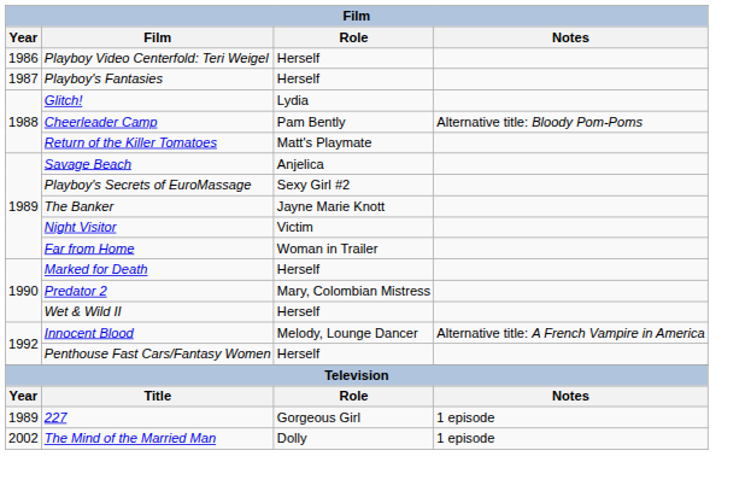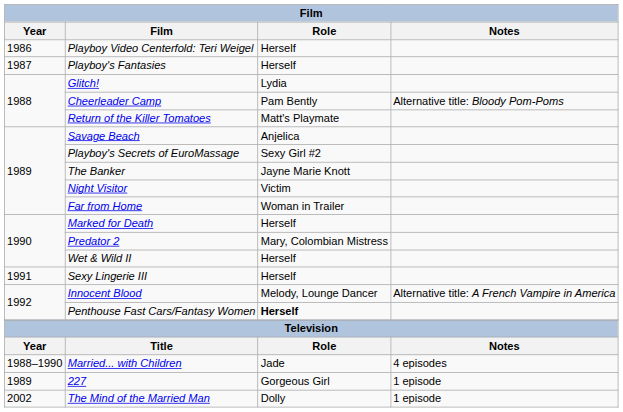 <table class="wikitable" style="font-size: 90%;">
 <tr>
 <th colspan="4" style="background: LightSteelBlue;">Film</th>
 </tr>
 <tr>
 <th>Year</th>
 <th>Film</th>
 <th>Role</th>
 <th>Notes</th>
 </tr>
 <tr>
 <td>1986</td>
 <td><em>Playboy Video Centerfold: Teri Weigel</em></td>
 <td>Herself</td>
 <td></td>
 </tr>
 <tr>
 <td>1987</td>
 <td><em>Playboy's Fantasies</em></td>
 <td>Herself</td>
 <td></td>
 </tr>
 <tr>
 <td rowspan=3>1988</td>
 <td><em><a href='#'>Glitch!</a></em></td>
 <td>Lydia</td>
 <td></td>
 </tr>
 <tr>
 <td><em><a href='#'>Cheerleader Camp</a></em></td>
 <td>Pam Bently</td>
 <td>Alternative title: <em>Bloody Pom-Poms</em></td>
 </tr>
 <tr>
 <td><em><a href='#'>Return of the Killer Tomatoes</a></em></td>
 <td>Matt's Playmate</td>
 <td></td>
 </tr>
 <tr>
 <td rowspan=5>1989</td>
 <td><em><a href='#'>Savage Beach</a></em></td>
 <td>Anjelica</td>
 <td></td>
 </tr>
 <tr>
 <td><em>Playboy's Secrets of EuroMassage</em></td>
 <td>Sexy Girl #2</td>
 <td></td>
 </tr>
 <tr>
 <td><em>The Banker</em></td>
 <td>Jayne Marie Knott</td>
 <td></td>
 </tr>
 <tr>
 <td><em><a href='#'>Night Visitor</a></em></td>
 <td>Victim</td>
 <td></td>
 </tr>
 <tr>
 <td><em><a href='#'>Far from Home</a></em></td>
 <td>Woman in Trailer</td>
 <td></td>
 </tr>
 <tr>
 <td rowspan=3>1990</td>
 <td><em><a href='#'>Marked for Death</a></em></td>
 <td>Herself</td>
 <td></td>
 </tr>
 <tr>
 <td><em><a href='#'>Predator 2</a></em></td>
 <td>Mary, Colombian Mistress</td>
 <td></td>
 </tr>
 <tr>
 <td><em>Wet & Wild II</em></td>
 <td>Herself</td>
 <td></td>
 </tr>
 <tr>
+<td>1991</td>
+<td><em>Sexy Lingerie III</em></td>
+<td>Herself</td>
+<td></td>
+</tr>
+<tr>
 <td rowspan=2>1992</td>
 <td><em><a href='#'>Innocent Blood</a></em></td>
 <td>Melody, Lounge Dancer</td>
 <td>Alternative title: <em>A French Vampire in America</em></td>
 </tr>
 <tr>
 <td><em>Penthouse Fast Cars/Fantasy Women</em></td>
-<td>Herself</td>
+<td><strong>Herself</strong></td>
 <td></td>
 </tr>
 <tr>
 </tr>
 <tr>
 <th colspan="4" style="background: LightSteelBlue;">Television</th>
 </tr>
 <tr>
 <th>Year</th>
 <th>Title</th>
 <th>Role</th>
 <th>Notes</th>
 </tr>
 <tr>
+<td>1988–1990</td>
+<td><em><a href='#'>Married... with Children</a></em></td>
+<td>Jade</td>
+<td>4 episodes</td>
+</tr>
+<tr>
 <td>1989</td>
 <td><em><a href='#'>227</a></em></td>
 <td>Gorgeous Girl</td>
 <td>1 episode</td>
 </tr>
 <tr>
 <td>2002</td>
 <td><em><a href='#'>The Mind of the Married Man</a></em></td>
 <td>Dolly</td>
 <td>1 episode</td>
 </tr>
 </table>
